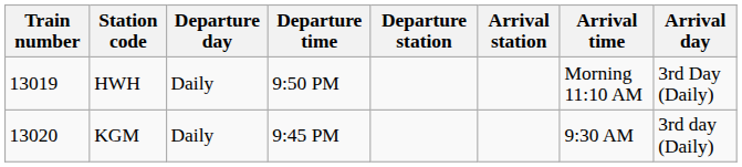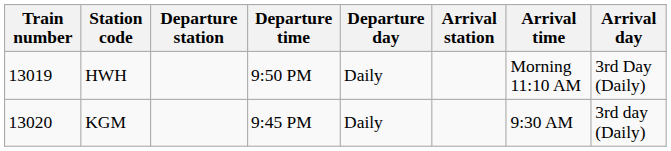 <table class="wikitable">
 <tr>
 <th>Train number</th>
 <th>Station code</th>
+<th>Departure station</th>
+<th>Departure time</th>
 <th>Departure day</th>
-<th>Departure time</th>
-<th>Departure station</th>
 <th>Arrival station</th>
 <th>Arrival time</th>
 <th>Arrival day</th>
 </tr>
 <tr>
 <td>13019</td>
 <td>HWH</td>
+<td></td>
+<td>9:50 PM</td>
 <td>Daily</td>
-<td>9:50 PM</td>
-<td></td>
 <td></td>
 <td>Morning 11:10 AM</td>
 <td>3rd Day (Daily)</td>
 </tr>
 <tr>
 <td>13020</td>
 <td>KGM</td>
+<td></td>
+<td>9:45 PM</td>
 <td>Daily</td>
-<td>9:45 PM</td>
-<td></td>
 <td></td>
 <td>9:30 AM</td>
 <td>3rd day (Daily)</td>
 </tr>
 </table>
